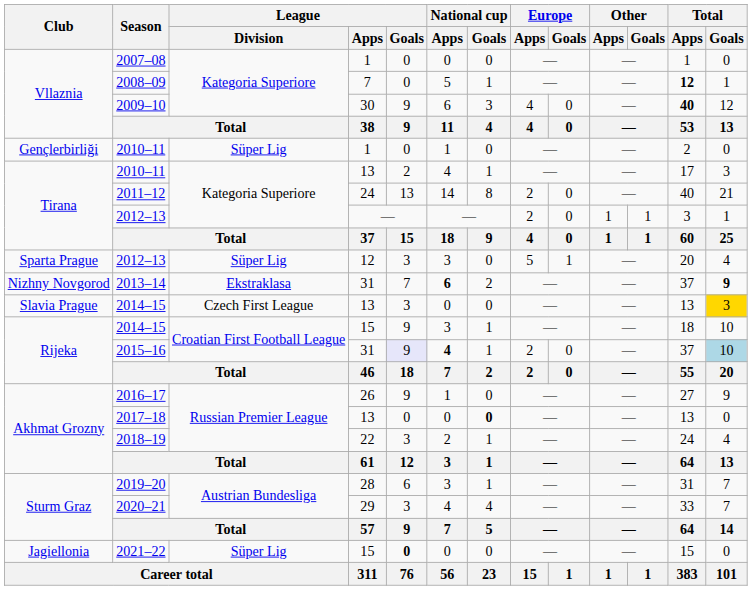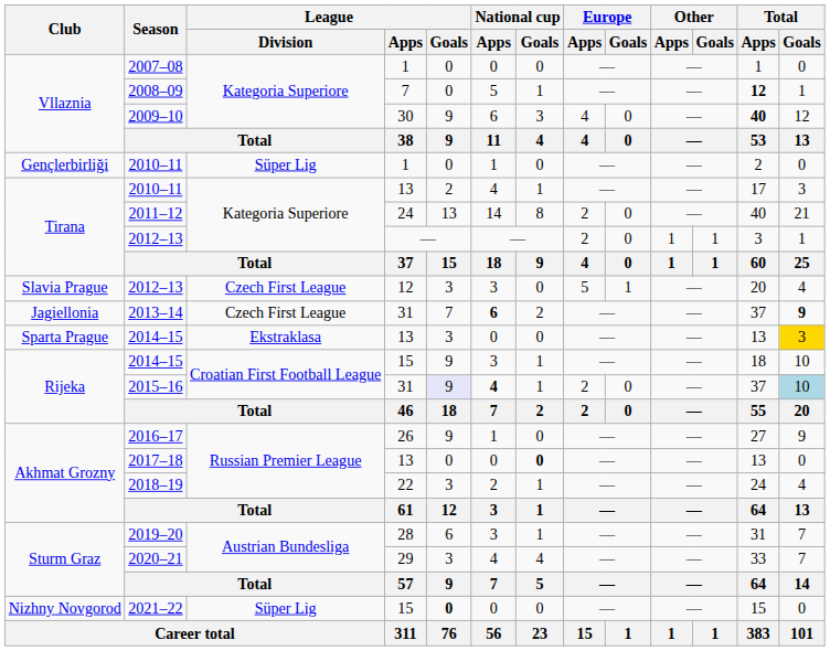 <table class="wikitable" style="text-align:center">
 <tr>
 <th rowspan="2">Club</th>
 <th rowspan="2">Season</th>
 <th colspan="3">League</th>
 <th colspan="2">National cup</th>
 <th colspan="2"><a href='#'>Europe</a></th>
 <th colspan="2">Other</th>
 <th colspan="2">Total</th>
 </tr>
 <tr>
 <th>Division</th>
 <th>Apps</th>
 <th>Goals</th>
 <th>Apps</th>
 <th>Goals</th>
 <th>Apps</th>
 <th>Goals</th>
 <th>Apps</th>
 <th>Goals</th>
 <th>Apps</th>
 <th>Goals</th>
 </tr>
 <tr>
 <td rowspan="4"><a href='#'>Vllaznia</a></td>
 <td><a href='#'>2007–08</a></td>
 <td rowspan="3"><a href='#'>Kategoria Superiore</a></td>
 <td>1</td>
 <td>0</td>
 <td>0</td>
 <td>0</td>
 <td colspan="2">—</td>
 <td colspan="2">—</td>
 <td>1</td>
 <td>0</td>
 </tr>
 <tr>
 <td><a href='#'>2008–09</a></td>
 <td>7</td>
 <td>0</td>
 <td>5</td>
 <td>1</td>
 <td colspan="2">—</td>
 <td colspan="2">—</td>
 <td><strong>12</strong></td>
 <td>1</td>
 </tr>
 <tr>
 <td><a href='#'>2009–10</a></td>
 <td>30</td>
 <td>9</td>
 <td>6</td>
 <td>3</td>
 <td>4</td>
 <td>0</td>
 <td colspan="2">—</td>
 <td><strong>40</strong></td>
 <td>12</td>
 </tr>
 <tr>
 <th colspan="2">Total</th>
 <th>38</th>
 <th>9</th>
 <th>11</th>
 <th>4</th>
 <th>4</th>
 <th>0</th>
 <th colspan="2">—</th>
 <th>53</th>
 <th>13</th>
 </tr>
 <tr>
 <td><a href='#'>Gençlerbirliği</a></td>
 <td><a href='#'>2010–11</a></td>
 <td><a href='#'>Süper Lig</a></td>
 <td>1</td>
 <td>0</td>
 <td>1</td>
 <td>0</td>
 <td colspan="2">—</td>
 <td colspan="2">—</td>
 <td>2</td>
 <td>0</td>
 </tr>
 <tr>
 <td rowspan="4"><a href='#'>Tirana</a></td>
 <td><a href='#'>2010–11</a></td>
 <td rowspan="3">Kategoria Superiore</td>
 <td>13</td>
 <td>2</td>
 <td>4</td>
 <td>1</td>
 <td colspan="2">—</td>
 <td colspan="2">—</td>
 <td>17</td>
 <td>3</td>
 </tr>
 <tr>
 <td><a href='#'>2011–12</a></td>
 <td>24</td>
 <td>13</td>
 <td>14</td>
 <td>8</td>
 <td>2</td>
 <td>0</td>
 <td colspan="2">—</td>
 <td>40</td>
 <td>21</td>
 </tr>
 <tr>
 <td><a href='#'>2012–13</a></td>
 <td colspan="2">—</td>
 <td colspan="2">—</td>
 <td>2</td>
 <td>0</td>
 <td>1</td>
 <td>1</td>
 <td>3</td>
 <td>1</td>
 </tr>
 <tr>
 <th colspan="2">Total</th>
 <th>37</th>
 <th>15</th>
 <th>18</th>
 <th>9</th>
 <th>4</th>
 <th>0</th>
 <th>1</th>
 <th>1</th>
 <th>60</th>
 <th>25</th>
 </tr>
 <tr>
-<td><a href='#'>Sparta Prague</a></td>
+<td><a href='#'>Slavia Prague</a></td>
 <td><a href='#'>2012–13</a></td>
-<td><a href='#'>Süper Lig</a></td>
+<td><a href='#'>Czech First League</a></td>
 <td>12</td>
 <td>3</td>
 <td>3</td>
 <td>0</td>
 <td>5</td>
 <td>1</td>
 <td colspan="2">—</td>
 <td>20</td>
 <td>4</td>
 </tr>
 <tr>
-<td><a href='#'>Nizhny Novgorod</a></td>
+<td><a href='#'>Jagiellonia</a></td>
 <td><a href='#'>2013–14</a></td>
-<td><a href='#'>Ekstraklasa</a></td>
+<td>Czech First League</td>
 <td>31</td>
 <td>7</td>
 <td><strong>6</strong></td>
 <td>2</td>
 <td colspan="2">—</td>
 <td colspan="2">—</td>
 <td>37</td>
 <td><strong>9</strong></td>
 </tr>
 <tr>
-<td><a href='#'>Slavia Prague</a></td>
+<td><a href='#'>Sparta Prague</a></td>
 <td><a href='#'>2014–15</a></td>
-<td>Czech First League</td>
+<td><a href='#'>Ekstraklasa</a></td>
 <td>13</td>
 <td>3</td>
 <td>0</td>
 <td>0</td>
 <td colspan="2">—</td>
 <td colspan="2">—</td>
 <td>13</td>
 <td style="background: gold;">3</td>
 </tr>
 <tr>
 <td rowspan="3"><a href='#'>Rijeka</a></td>
 <td><a href='#'>2014–15</a></td>
 <td rowspan="2"><a href='#'>Croatian First Football League</a></td>
 <td>15</td>
 <td>9</td>
 <td>3</td>
 <td>1</td>
 <td colspan="2">—</td>
 <td colspan="2">—</td>
 <td>18</td>
 <td>10</td>
 </tr>
 <tr>
 <td><a href='#'>2015–16</a></td>
 <td>31</td>
 <td style="background: lavender;">9</td>
 <td><strong>4</strong></td>
 <td>1</td>
 <td>2</td>
 <td>0</td>
 <td colspan="2">—</td>
 <td>37</td>
 <td style="background: lightblue;">10</td>
 </tr>
 <tr>
 <th colspan="2">Total</th>
 <th>46</th>
 <th>18</th>
 <th>7</th>
 <th>2</th>
 <th>2</th>
 <th>0</th>
 <th colspan="2">—</th>
 <th>55</th>
 <th>20</th>
 </tr>
 <tr>
 <td rowspan="4"><a href='#'>Akhmat Grozny</a></td>
 <td><a href='#'>2016–17</a></td>
 <td rowspan="3"><a href='#'>Russian Premier League</a></td>
 <td>26</td>
 <td>9</td>
 <td>1</td>
 <td>0</td>
 <td colspan="2">—</td>
 <td colspan="2">—</td>
 <td>27</td>
 <td>9</td>
 </tr>
 <tr>
 <td><a href='#'>2017–18</a></td>
 <td>13</td>
 <td>0</td>
 <td>0</td>
 <td><strong>0</strong></td>
 <td colspan="2">—</td>
 <td colspan="2">—</td>
 <td>13</td>
 <td>0</td>
 </tr>
 <tr>
 <td><a href='#'>2018–19</a></td>
 <td>22</td>
 <td>3</td>
 <td>2</td>
 <td>1</td>
 <td colspan="2">—</td>
 <td colspan="2">—</td>
 <td>24</td>
 <td>4</td>
 </tr>
 <tr>
 <th colspan="2">Total</th>
 <th>61</th>
 <th>12</th>
 <th>3</th>
 <th>1</th>
 <th colspan="2">—</th>
 <th colspan="2">—</th>
 <th>64</th>
 <th>13</th>
 </tr>
 <tr>
 <td rowspan="3"><a href='#'>Sturm Graz</a></td>
 <td><a href='#'>2019–20</a></td>
 <td rowspan="2"><a href='#'>Austrian Bundesliga</a></td>
 <td>28</td>
 <td>6</td>
 <td>3</td>
 <td>1</td>
 <td colspan="2">—</td>
 <td colspan="2">—</td>
 <td>31</td>
 <td>7</td>
 </tr>
 <tr>
 <td><a href='#'>2020–21</a></td>
 <td>29</td>
 <td>3</td>
 <td>4</td>
 <td>4</td>
 <td colspan="2">—</td>
 <td colspan="2">—</td>
 <td>33</td>
 <td>7</td>
 </tr>
 <tr>
 <th colspan="2">Total</th>
 <th>57</th>
 <th>9</th>
 <th>7</th>
 <th>5</th>
 <th colspan="2">—</th>
 <th colspan="2">—</th>
 <th>64</th>
 <th>14</th>
 </tr>
 <tr>
-<td><a href='#'>Jagiellonia</a></td>
+<td><a href='#'>Nizhny Novgorod</a></td>
 <td><a href='#'>2021–22</a></td>
 <td><a href='#'>Süper Lig</a></td>
 <td>15</td>
 <td><strong>0</strong></td>
 <td>0</td>
 <td>0</td>
 <td colspan="2">—</td>
 <td colspan="2">—</td>
 <td>15</td>
 <td>0</td>
 </tr>
 <tr>
 <th colspan="3">Career total</th>
 <th>311</th>
 <th>76</th>
 <th>56</th>
 <th>23</th>
 <th>15</th>
 <th>1</th>
 <th>1</th>
 <th>1</th>
 <th>383</th>
 <th>101</th>
 </tr>
 </table>
